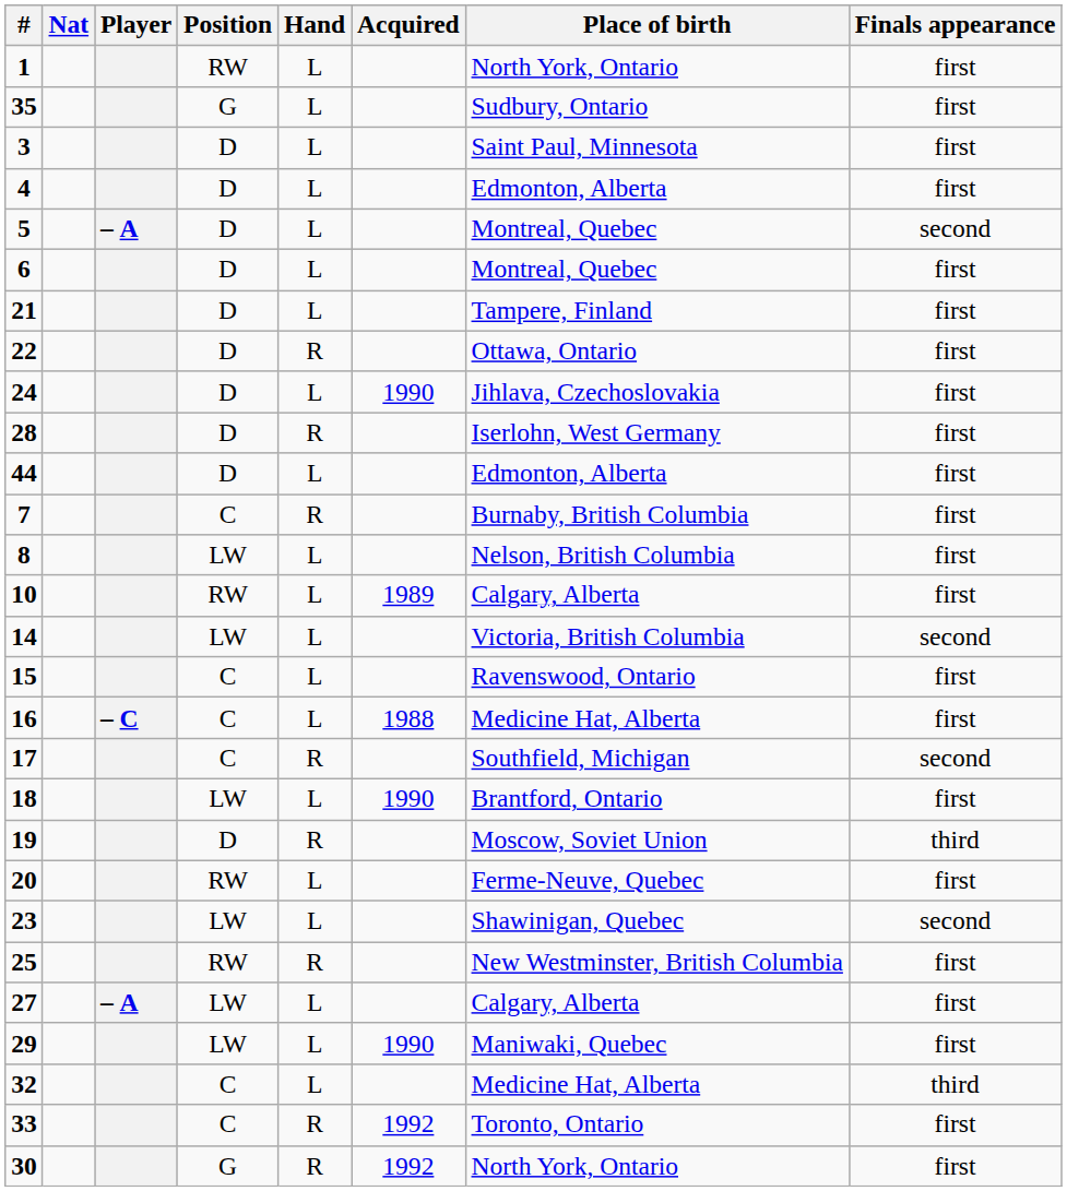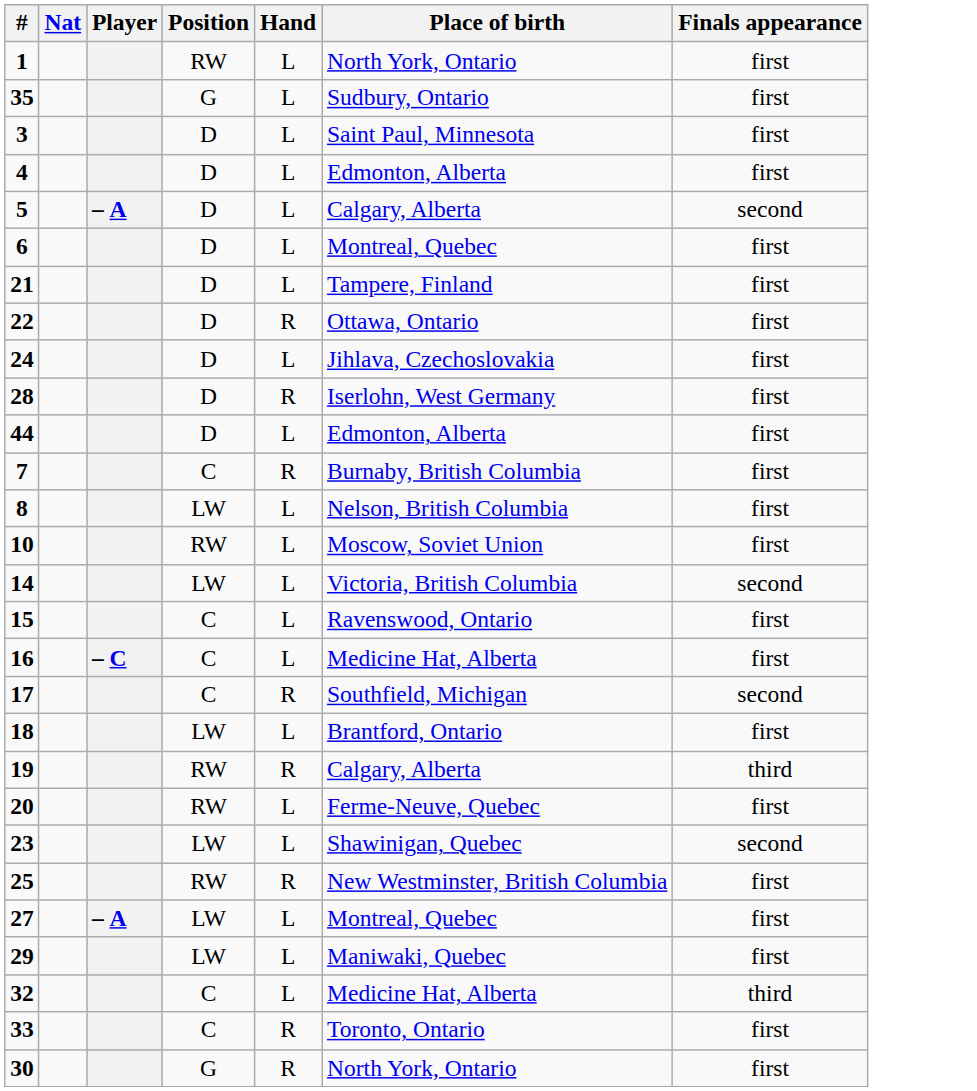 <table class="sortable wikitable plainrowheaders" style="text-align:center;">
 <tr style="background:#ddd;">
 <th scope="col">#</th>
 <th scope="col"><a href='#'>Nat</a></th>
 <th scope="col">Player</th>
 <th scope="col">Position</th>
 <th scope="col">Hand</th>
-<th scope="col">Acquired</th>
 <th scope="col" class="unsortable">Place of birth</th>
 <th scope="col" class="unsortable">Finals appearance</th>
 </tr>
 <tr>
 <td><strong>1</strong></td>
 <td></td>
 <th scope="row" style="text-align:left;"></th>
 <td>RW</td>
 <td>L</td>
-<td></td>
 <td style="text-align:left;"><a href='#'>North York, Ontario</a></td>
 <td>first</td>
 </tr>
 <tr>
 <td><strong>35</strong></td>
 <td></td>
 <th scope="row" style="text-align:left;"></th>
 <td>G</td>
 <td>L</td>
-<td></td>
 <td style="text-align:left;"><a href='#'>Sudbury, Ontario</a></td>
 <td>first </td>
 </tr>
 <tr>
 <td><strong>3</strong></td>
 <td></td>
 <th scope="row" style="text-align:left;"></th>
 <td>D</td>
 <td>L</td>
-<td></td>
 <td style="text-align:left;"><a href='#'>Saint Paul, Minnesota</a></td>
 <td>first</td>
 </tr>
 <tr>
 <td><strong>4</strong></td>
 <td></td>
 <th scope="row" style="text-align:left;"></th>
 <td>D</td>
 <td>L</td>
-<td></td>
 <td style="text-align:left;"><a href='#'>Edmonton, Alberta</a></td>
 <td>first</td>
 </tr>
 <tr>
 <td><strong>5</strong></td>
 <td></td>
 <th scope="row" style="text-align:left;"> – <strong><a href='#'>A</a></strong></th>
 <td>D</td>
 <td>L</td>
-<td></td>
-<td style="text-align:left;"><a href='#'>Montreal, Quebec</a></td>
+<td style="text-align:left;"><a href='#'>Calgary, Alberta</a></td>
 <td>second </td>
 </tr>
 <tr>
 <td><strong>6</strong></td>
 <td></td>
 <th scope="row" style="text-align:left;"></th>
 <td>D</td>
 <td>L</td>
-<td></td>
 <td style="text-align:left;"><a href='#'>Montreal, Quebec</a></td>
 <td>first </td>
 </tr>
 <tr>
 <td><strong>21</strong></td>
 <td></td>
 <th scope="row" style="text-align:left;"></th>
 <td>D</td>
 <td>L</td>
-<td></td>
 <td style="text-align:left;"><a href='#'>Tampere, Finland</a></td>
 <td>first</td>
 </tr>
 <tr>
 <td><strong>22</strong></td>
 <td></td>
 <th scope="row" style="text-align:left;"></th>
 <td>D</td>
 <td>R</td>
-<td></td>
 <td style="text-align:left;"><a href='#'>Ottawa, Ontario</a></td>
 <td>first</td>
 </tr>
 <tr>
 <td><strong>24</strong></td>
 <td></td>
 <th scope="row" style="text-align:left;"></th>
 <td>D</td>
 <td>L</td>
-<td><a href='#'>1990</a></td>
 <td style="text-align:left;"><a href='#'>Jihlava, Czechoslovakia</a></td>
 <td>first </td>
 </tr>
 <tr>
 <td><strong>28</strong></td>
 <td></td>
 <th scope="row" style="text-align:left;"></th>
 <td>D</td>
 <td>R</td>
-<td></td>
 <td style="text-align:left;"><a href='#'>Iserlohn, West Germany</a></td>
 <td>first</td>
 </tr>
 <tr>
 <td><strong>44</strong></td>
 <td></td>
 <th scope="row" style="text-align:left;"></th>
 <td>D</td>
 <td>L</td>
-<td></td>
 <td style="text-align:left;"><a href='#'>Edmonton, Alberta</a></td>
 <td>first</td>
 </tr>
 <tr>
 <td><strong>7</strong></td>
 <td></td>
 <th scope="row" style="text-align:left;"></th>
 <td>C</td>
 <td>R</td>
-<td></td>
 <td style="text-align:left;"><a href='#'>Burnaby, British Columbia</a></td>
 <td>first</td>
 </tr>
 <tr>
 <td><strong>8</strong></td>
 <td></td>
 <th scope="row" style="text-align:left;"></th>
 <td>LW</td>
 <td>L</td>
-<td></td>
 <td style="text-align:left;"><a href='#'>Nelson, British Columbia</a></td>
 <td>first</td>
 </tr>
 <tr>
 <td><strong>10</strong></td>
 <td></td>
 <th scope="row" style="text-align:left;"></th>
 <td>RW</td>
 <td>L</td>
-<td><a href='#'>1989</a></td>
-<td style="text-align:left;"><a href='#'>Calgary, Alberta</a></td>
+<td style="text-align:left;"><a href='#'>Moscow, Soviet Union</a></td>
 <td>first</td>
 </tr>
 <tr>
 <td><strong>14</strong></td>
 <td></td>
 <th scope="row" style="text-align:left;"></th>
 <td>LW</td>
 <td>L</td>
-<td></td>
 <td style="text-align:left;"><a href='#'>Victoria, British Columbia</a></td>
 <td>second </td>
 </tr>
 <tr>
 <td><strong>15</strong></td>
 <td></td>
 <th scope="row" style="text-align:left;"></th>
 <td>C</td>
 <td>L</td>
-<td></td>
 <td style="text-align:left;"><a href='#'>Ravenswood, Ontario</a></td>
 <td>first</td>
 </tr>
 <tr>
 <td><strong>16</strong></td>
 <td></td>
 <th scope="row" style="text-align:left;"> – <strong><a href='#'>C</a></strong></th>
 <td>C</td>
 <td>L</td>
-<td><a href='#'>1988</a></td>
 <td style="text-align:left;"><a href='#'>Medicine Hat, Alberta</a></td>
 <td>first</td>
 </tr>
 <tr>
 <td><strong>17</strong></td>
 <td></td>
 <th scope="row" style="text-align:left;"></th>
 <td>C</td>
 <td>R</td>
-<td></td>
 <td style="text-align:left;"><a href='#'>Southfield, Michigan</a></td>
 <td>second </td>
 </tr>
 <tr>
 <td><strong>18</strong></td>
 <td></td>
 <th scope="row" style="text-align:left;"></th>
 <td>LW</td>
 <td>L</td>
-<td><a href='#'>1990</a></td>
 <td style="text-align:left;"><a href='#'>Brantford, Ontario</a></td>
 <td>first</td>
 </tr>
 <tr>
 <td><strong>19</strong></td>
 <td></td>
 <th scope="row" style="text-align:left;"></th>
-<td>D</td>
+<td>RW</td>
 <td>R</td>
-<td></td>
-<td style="text-align:left;"><a href='#'>Moscow, Soviet Union</a></td>
+<td style="text-align:left;"><a href='#'>Calgary, Alberta</a></td>
 <td>third </td>
 </tr>
 <tr>
 <td><strong>20</strong></td>
 <td></td>
 <th scope="row" style="text-align:left;"></th>
 <td>RW</td>
 <td>L</td>
-<td></td>
 <td style="text-align:left;"><a href='#'>Ferme-Neuve, Quebec</a></td>
 <td>first </td>
 </tr>
 <tr>
 <td><strong>23</strong></td>
 <td></td>
 <th scope="row" style="text-align:left;"></th>
 <td>LW</td>
 <td>L</td>
-<td></td>
 <td style="text-align:left;"><a href='#'>Shawinigan, Quebec</a></td>
 <td>second </td>
 </tr>
 <tr>
 <td><strong>25</strong></td>
 <td></td>
 <th scope="row" style="text-align:left;"></th>
 <td>RW</td>
 <td>R</td>
-<td></td>
 <td style="text-align:left;"><a href='#'>New Westminster, British Columbia</a></td>
 <td>first</td>
 </tr>
 <tr>
 <td><strong>27</strong></td>
 <td></td>
 <th scope="row" style="text-align:left;"> – <strong><a href='#'>A</a></strong></th>
 <td>LW</td>
 <td>L</td>
-<td></td>
-<td style="text-align:left;"><a href='#'>Calgary, Alberta</a></td>
+<td style="text-align:left;"><a href='#'>Montreal, Quebec</a></td>
 <td>first</td>
 </tr>
 <tr>
 <td><strong>29</strong></td>
 <td></td>
 <th scope="row" style="text-align:left;"></th>
 <td>LW</td>
 <td>L</td>
-<td><a href='#'>1990</a></td>
 <td style="text-align:left;"><a href='#'>Maniwaki, Quebec</a></td>
 <td>first </td>
 </tr>
 <tr>
 <td><strong>32</strong></td>
 <td></td>
 <th scope="row" style="text-align:left;"></th>
 <td>C</td>
 <td>L</td>
-<td></td>
 <td style="text-align:left;"><a href='#'>Medicine Hat, Alberta</a></td>
 <td>third </td>
 </tr>
 <tr>
 <td><strong>33</strong></td>
 <td></td>
 <th scope="row" style="text-align:left;"></th>
 <td>C</td>
 <td>R</td>
-<td><a href='#'>1992</a></td>
 <td style="text-align:left;"><a href='#'>Toronto, Ontario</a></td>
 <td>first </td>
 </tr>
 <tr>
 <td><strong>30</strong></td>
 <td></td>
 <th scope="row" style="text-align:left;"></th>
 <td>G</td>
 <td>R</td>
-<td><a href='#'>1992</a></td>
 <td style="text-align:left;"><a href='#'>North York, Ontario</a></td>
 <td>first </td>
 </tr>
 </table>
